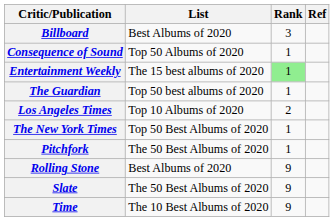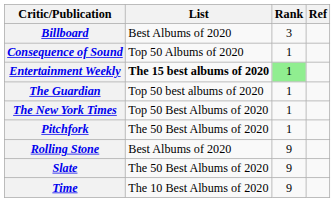 <table class="wikitable sortable plainrowheaders">
 <tr>
 <th>Critic/Publication</th>
 <th>List</th>
 <th>Rank</th>
 <th>Ref</th>
 </tr>
 <tr>
 <th scope="row"><em><a href='#'>Billboard</a></em></th>
 <td>Best Albums of 2020</td>
 <td style="text-align:center;">3</td>
 <td style="text-align:center;"></td>
 </tr>
 <tr>
 <th scope="row"><em><a href='#'>Consequence of Sound</a></em></th>
 <td>Top 50 Albums of 2020</td>
 <td style="text-align:center;">1</td>
 <td style="text-align:center;"></td>
 </tr>
 <tr>
 <th scope="row"><em><a href='#'>Entertainment Weekly</a></em></th>
-<td>The 15 best albums of 2020</td>
+<td><strong>The 15 best albums of 2020</strong></td>
 <td style="background: lightgreen; text-align:center;">1</td>
 <td style="text-align:center;"></td>
 </tr>
 <tr>
 <th scope="row"><em><a href='#'>The Guardian</a></em></th>
 <td>Top 50 best albums of 2020</td>
 <td style="text-align:center;">1</td>
-<td style="text-align:center;"></td>
-</tr>
-<tr>
-<th scope="row"><em><a href='#'>Los Angeles Times</a></em></th>
-<td>Top 10 Albums of 2020</td>
-<td style="text-align:center;">2</td>
 <td style="text-align:center;"></td>
 </tr>
 <tr>
 <th scope="row"><em><a href='#'>The New York Times</a></em></th>
 <td>Top 50 Best Albums of 2020</td>
 <td style="text-align:center;">1</td>
 <td style="text-align:center;"></td>
 </tr>
 <tr>
 <th scope="row"><em><a href='#'>Pitchfork</a></em></th>
 <td>The 50 Best Albums of 2020</td>
 <td style="text-align:center;">1</td>
 <td style="text-align:center;"></td>
 </tr>
 <tr>
 <th scope="row"><em><a href='#'>Rolling Stone</a></em></th>
 <td>Best Albums of 2020</td>
 <td style="text-align:center;">9</td>
 <td style="text-align:center;"></td>
 </tr>
 <tr>
 <th scope="row"><em><a href='#'>Slate</a></em></th>
 <td>The 50 Best Albums of 2020</td>
 <td style="text-align:center;">9</td>
 <td style="text-align:center;"></td>
 </tr>
 <tr>
 <th scope="row"><em><a href='#'>Time</a></em></th>
 <td>The 10 Best Albums of 2020</td>
 <td style="text-align:center;">9</td>
 <td style="text-align:center;"></td>
 </tr>
 </table>
